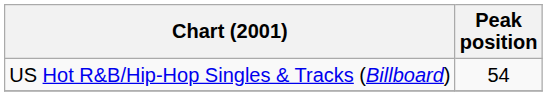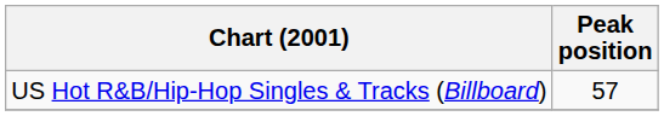 <table class="wikitable">
 <tr>
 <th>Chart (2001)</th>
 <th>Peak<br>position</th>
 </tr>
 <tr>
 <td>US <a href='#'>Hot R&B/Hip-Hop Singles & Tracks</a> (<em><a href='#'>Billboard</a></em>)</td>
-<td align="center">54</td>
+<td align="center">57</td>
 </tr>
 <tr>
 </tr>
 </table>
